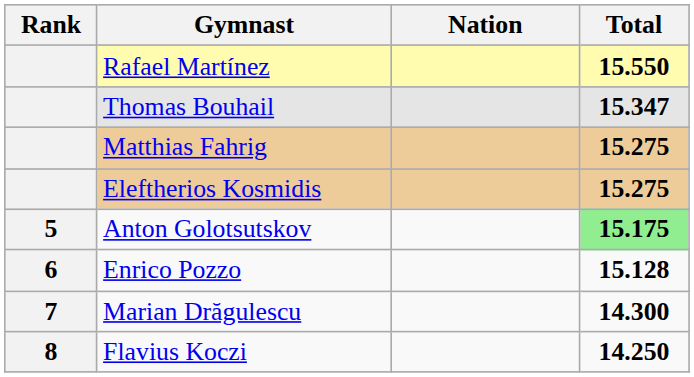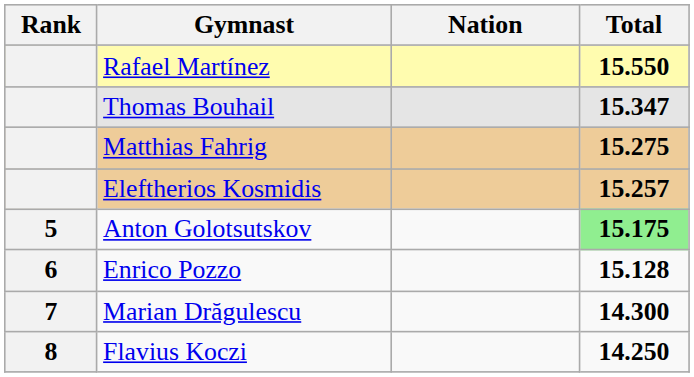 <table class="wikitable sortable" style="text-align:center; font-size:100%">
 <tr>
 <th scope="col" style="width:50px;">Rank</th>
 <th ! scope="col" style="width:175px;">Gymnast</th>
 <th ! scope="col" style="width:110px;">Nation</th>
 <th ! scope="col" style="width:60px;">Total</th>
 </tr>
 <tr style="background:#fffcaf;">
 <th scope=row style="text-align:center"></th>
 <td style="text-align:left;"><a href='#'>Rafael Martínez</a></td>
 <td style="text-align:left;"></td>
 <td><strong>15.550</strong></td>
 </tr>
 <tr style="background:#e5e5e5;">
 <th scope=row style="text-align:center"></th>
 <td style="text-align:left;"><a href='#'>Thomas Bouhail</a></td>
 <td style="text-align:left;"></td>
 <td><strong>15.347</strong></td>
 </tr>
 <tr style="background:#ec9;">
 <th scope=row style="text-align:center"></th>
 <td style="text-align:left;"><a href='#'>Matthias Fahrig</a></td>
 <td style="text-align:left;"></td>
 <td><strong>15.275</strong></td>
 </tr>
 <tr style="background:#ec9;">
 <th scope=row style="text-align:center"></th>
 <td style="text-align:left;"><a href='#'>Eleftherios Kosmidis</a></td>
 <td style="text-align:left;"></td>
-<td><strong>15.275</strong></td>
+<td><strong>15.257</strong></td>
 </tr>
 <tr>
 <th scope=row style="text-align:center">5</th>
 <td style="text-align:left;"><a href='#'>Anton Golotsutskov</a></td>
 <td style="text-align:left;"></td>
 <td style="background: lightgreen;"><strong>15.175</strong></td>
 </tr>
 <tr>
 <th scope=row style="text-align:center">6</th>
 <td style="text-align:left;"><a href='#'>Enrico Pozzo</a></td>
 <td style="text-align:left;"></td>
 <td><strong>15.128</strong></td>
 </tr>
 <tr>
 <th scope=row style="text-align:center">7</th>
 <td style="text-align:left;"><a href='#'>Marian Drăgulescu</a></td>
 <td style="text-align:left;"></td>
 <td><strong>14.300</strong></td>
 </tr>
 <tr>
 <th scope=row style="text-align:center">8</th>
 <td style="text-align:left;"><a href='#'>Flavius Koczi</a></td>
 <td style="text-align:left;"></td>
 <td><strong>14.250</strong></td>
 </tr>
 </table>
